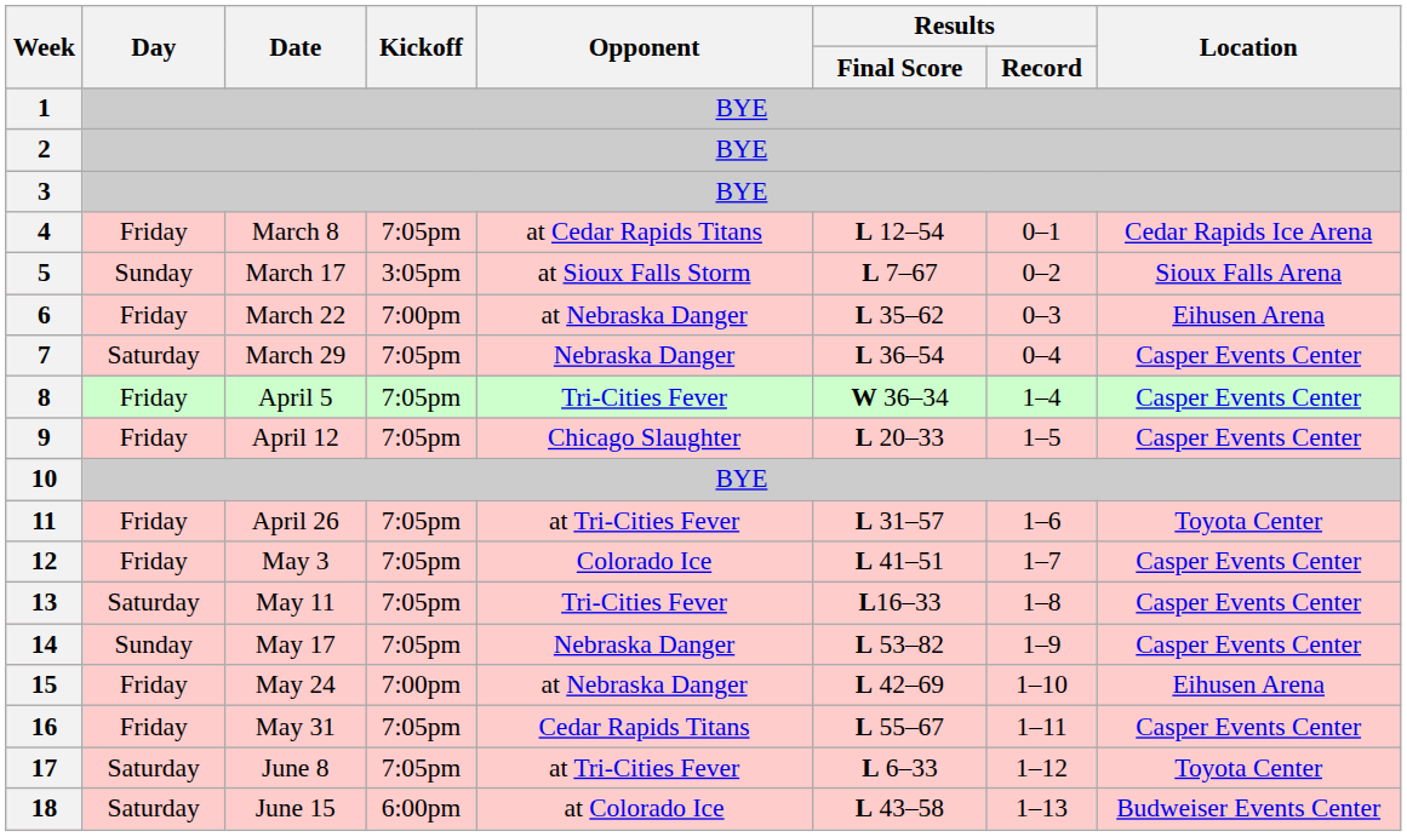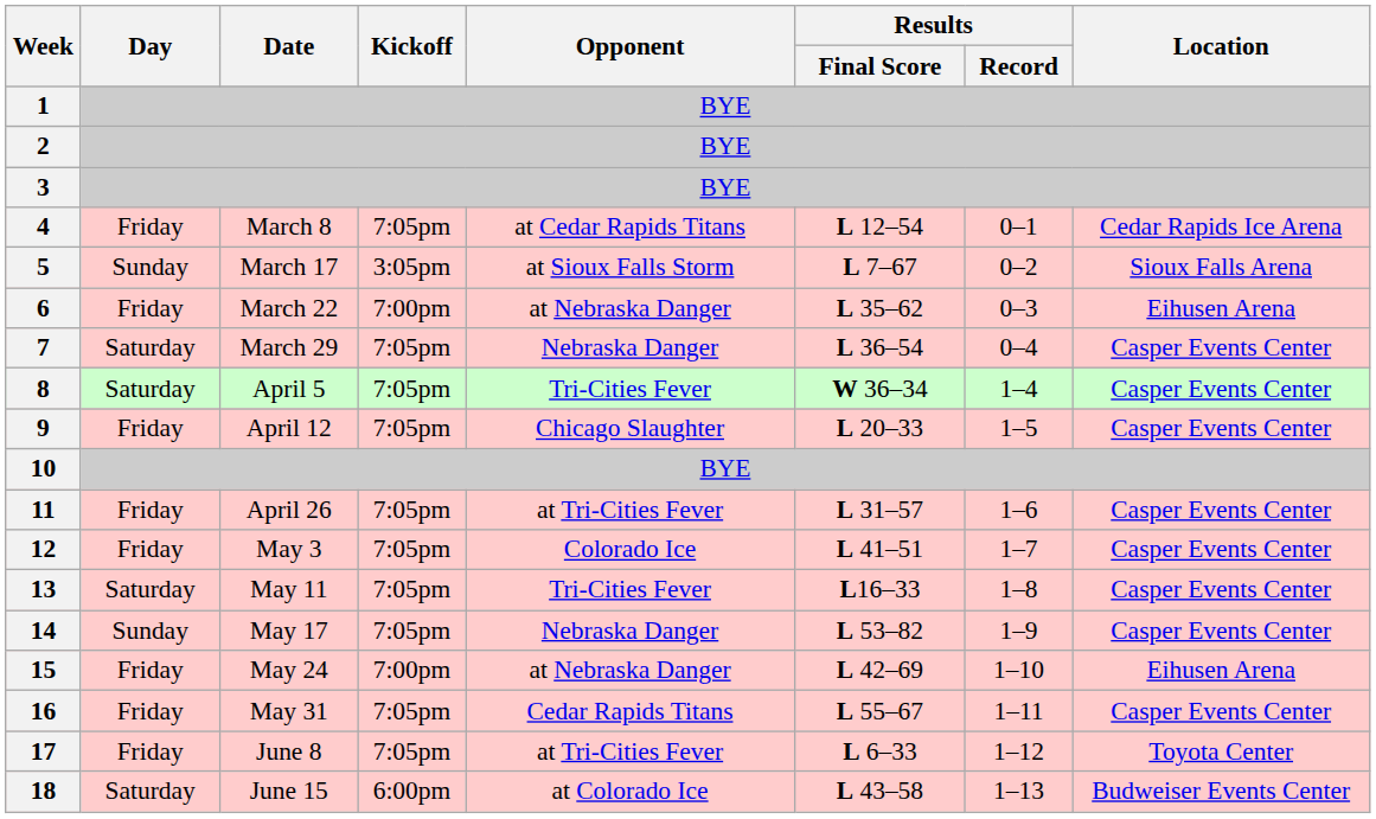 <table class="wikitable">
 <tr>
 <th rowspan="2" width="40">Week</th>
 <th rowspan="2" width="80">Day</th>
 <th rowspan="2" width="80">Date</th>
 <th rowspan="2" width="60">Kickoff</th>
 <th rowspan="2" width="200">Opponent</th>
 <th colspan="2" width="160">Results</th>
 <th rowspan="2" width="180">Location</th>
 </tr>
 <tr>
 <th width="100">Final Score</th>
 <th width="60">Record</th>
 </tr>
 <tr align="center" bgcolor="#CCCCCC">
 <th>1</th>
 <td colSpan=7><a href='#'>BYE</a></td>
 </tr>
 <tr align="center" bgcolor="#CCCCCC">
 <th>2</th>
 <td colSpan=7><a href='#'>BYE</a></td>
 </tr>
 <tr align="center" bgcolor="#CCCCCC">
 <th>3</th>
 <td colSpan=7><a href='#'>BYE</a></td>
 </tr>
 <tr align="center" bgcolor="#FFCCCC">
 <th>4</th>
 <td>Friday</td>
 <td>March 8</td>
 <td>7:05pm</td>
 <td>at <a href='#'>Cedar Rapids Titans</a></td>
 <td><strong>L</strong> 12–54</td>
 <td>0–1</td>
 <td><a href='#'>Cedar Rapids Ice Arena</a></td>
 </tr>
 <tr align="center" bgcolor="#FFCCCC">
 <th>5</th>
 <td>Sunday</td>
 <td>March 17</td>
 <td>3:05pm</td>
 <td>at <a href='#'>Sioux Falls Storm</a></td>
 <td><strong>L</strong> 7–67</td>
 <td>0–2</td>
 <td><a href='#'>Sioux Falls Arena</a></td>
 </tr>
 <tr align="center" bgcolor="#FFCCCC">
 <th>6</th>
 <td>Friday</td>
 <td>March 22</td>
 <td>7:00pm</td>
 <td>at <a href='#'>Nebraska Danger</a></td>
 <td><strong>L</strong> 35–62</td>
 <td>0–3</td>
 <td><a href='#'>Eihusen Arena</a></td>
 </tr>
 <tr align="center" bgcolor="#FFCCCC">
 <th>7</th>
 <td>Saturday</td>
 <td>March 29</td>
 <td>7:05pm</td>
 <td><a href='#'>Nebraska Danger</a></td>
 <td><strong>L</strong> 36–54</td>
 <td>0–4</td>
 <td><a href='#'>Casper Events Center</a></td>
 </tr>
 <tr align="center" bgcolor="#CCFFCC">
 <th>8</th>
-<td>Friday</td>
+<td>Saturday</td>
 <td>April 5</td>
 <td>7:05pm</td>
 <td><a href='#'>Tri-Cities Fever</a></td>
 <td><strong>W</strong> 36–34</td>
 <td>1–4</td>
 <td><a href='#'>Casper Events Center</a></td>
 </tr>
 <tr align="center" bgcolor="#FFCCCC">
 <th>9</th>
 <td>Friday</td>
 <td>April 12</td>
 <td>7:05pm</td>
 <td><a href='#'>Chicago Slaughter</a></td>
 <td><strong>L</strong> 20–33</td>
 <td>1–5</td>
 <td><a href='#'>Casper Events Center</a></td>
 </tr>
 <tr align="center" bgcolor="#CCCCCC">
 <th>10</th>
 <td colSpan=7><a href='#'>BYE</a></td>
 </tr>
 <tr align="center" bgcolor="#FFCCCC">
 <th>11</th>
 <td>Friday</td>
 <td>April 26</td>
 <td>7:05pm</td>
 <td>at <a href='#'>Tri-Cities Fever</a></td>
 <td><strong>L</strong> 31–57</td>
 <td>1–6</td>
-<td><a href='#'>Toyota Center</a></td>
+<td><a href='#'>Casper Events Center</a></td>
 </tr>
 <tr align="center" bgcolor="#FFCCCC">
 <th>12</th>
 <td>Friday</td>
 <td>May 3</td>
 <td>7:05pm</td>
 <td><a href='#'>Colorado Ice</a></td>
 <td><strong>L</strong> 41–51</td>
 <td>1–7</td>
 <td><a href='#'>Casper Events Center</a></td>
 </tr>
 <tr align="center" bgcolor="#FFCCCC">
 <th>13</th>
 <td>Saturday</td>
 <td>May 11</td>
 <td>7:05pm</td>
 <td><a href='#'>Tri-Cities Fever</a></td>
 <td><strong>L</strong>16–33</td>
 <td>1–8</td>
 <td><a href='#'>Casper Events Center</a></td>
 </tr>
 <tr align="center" bgcolor="#FFCCCC">
 <th>14</th>
 <td>Sunday</td>
 <td>May 17</td>
 <td>7:05pm</td>
 <td><a href='#'>Nebraska Danger</a></td>
 <td><strong>L</strong> 53–82</td>
 <td>1–9</td>
 <td><a href='#'>Casper Events Center</a></td>
 </tr>
 <tr align="center" bgcolor="#FFCCCC">
 <th>15</th>
 <td>Friday</td>
 <td>May 24</td>
 <td>7:00pm</td>
 <td>at <a href='#'>Nebraska Danger</a></td>
 <td><strong>L</strong> 42–69</td>
 <td>1–10</td>
 <td><a href='#'>Eihusen Arena</a></td>
 </tr>
 <tr align="center" bgcolor="#FFCCCC">
 <th>16</th>
 <td>Friday</td>
 <td>May 31</td>
 <td>7:05pm</td>
 <td><a href='#'>Cedar Rapids Titans</a></td>
 <td><strong>L</strong> 55–67</td>
 <td>1–11</td>
 <td><a href='#'>Casper Events Center</a></td>
 </tr>
 <tr align="center" bgcolor="#FFCCCC">
 <th>17</th>
-<td>Saturday</td>
+<td>Friday</td>
 <td>June 8</td>
 <td>7:05pm</td>
 <td>at <a href='#'>Tri-Cities Fever</a></td>
 <td><strong>L</strong> 6–33</td>
 <td>1–12</td>
 <td><a href='#'>Toyota Center</a></td>
 </tr>
 <tr align="center" bgcolor="#FFCCCC">
 <th>18</th>
 <td>Saturday</td>
 <td>June 15</td>
 <td>6:00pm</td>
 <td>at <a href='#'>Colorado Ice</a></td>
 <td><strong>L</strong> 43–58</td>
 <td>1–13</td>
 <td><a href='#'>Budweiser Events Center</a></td>
 </tr>
 </table>
